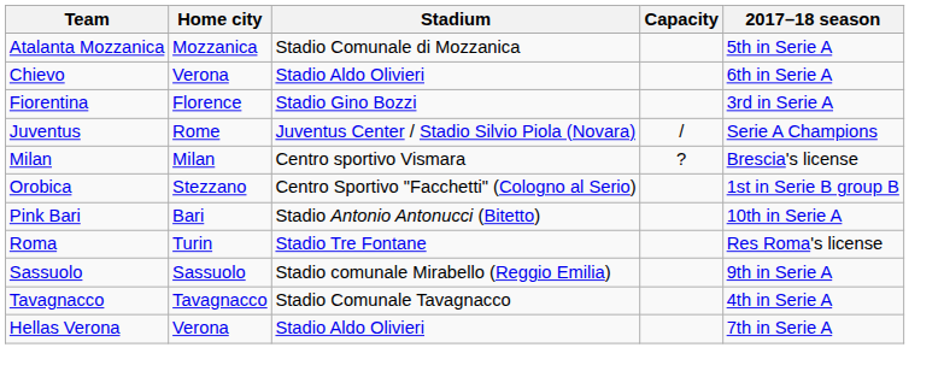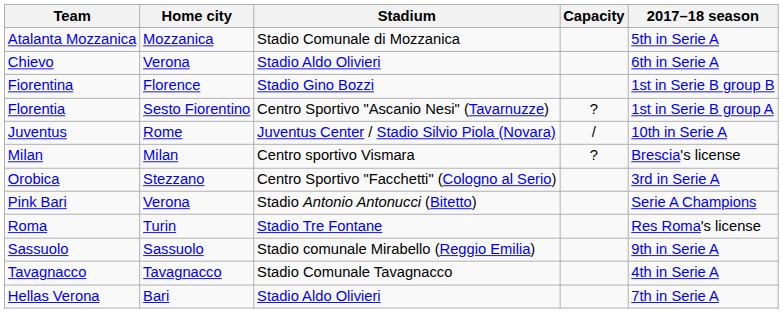 <table class="wikitable sortable">
 <tr>
 <th>Team</th>
 <th>Home city</th>
 <th>Stadium</th>
 <th>Capacity</th>
 <th>2017–18 season</th>
 </tr>
 <tr>
 <td><a href='#'>Atalanta Mozzanica</a></td>
 <td><a href='#'>Mozzanica</a></td>
 <td>Stadio Comunale di Mozzanica</td>
 <td style="text-align:center;"></td>
 <td><a href='#'>5th in Serie A</a></td>
 </tr>
 <tr>
 <td><a href='#'>Chievo</a></td>
 <td><a href='#'>Verona</a></td>
 <td><a href='#'>Stadio Aldo Olivieri</a></td>
 <td style="text-align:center;"></td>
 <td><a href='#'>6th in Serie A</a></td>
 </tr>
 <tr>
 <td><a href='#'>Fiorentina</a></td>
 <td><a href='#'>Florence</a></td>
 <td><a href='#'>Stadio Gino Bozzi</a></td>
 <td style="text-align:center;"></td>
-<td><a href='#'>3rd in Serie A</a></td>
+<td><a href='#'>1st in Serie B group B</a></td>
+</tr>
+<tr>
+<td><a href='#'>Florentia</a></td>
+<td><a href='#'>Sesto Fiorentino</a></td>
+<td>Centro Sportivo "Ascanio Nesi" (<a href='#'>Tavarnuzze</a>)</td>
+<td style="text-align:center;">?</td>
+<td><a href='#'>1st in Serie B group A</a></td>
 </tr>
 <tr>
 <td><a href='#'>Juventus</a></td>
 <td><a href='#'>Rome</a></td>
 <td><a href='#'>Juventus Center</a> / <a href='#'>Stadio Silvio Piola (Novara)</a></td>
 <td style="text-align:center;"> / </td>
-<td><a href='#'>Serie A Champions</a></td>
+<td><a href='#'>10th in Serie A</a></td>
 </tr>
 <tr>
 <td><a href='#'>Milan</a></td>
 <td><a href='#'>Milan</a></td>
 <td>Centro sportivo Vismara</td>
 <td style="text-align:center;">?</td>
 <td><a href='#'>Brescia</a>'s license</td>
 </tr>
 <tr>
 <td><a href='#'>Orobica</a></td>
 <td><a href='#'>Stezzano</a></td>
 <td>Centro Sportivo "Facchetti" (<a href='#'>Cologno al Serio</a>)</td>
 <td style="text-align:center;"></td>
-<td><a href='#'>1st in Serie B group B</a></td>
+<td><a href='#'>3rd in Serie A</a></td>
 </tr>
 <tr>
 <td><a href='#'>Pink Bari</a></td>
-<td><a href='#'>Bari</a></td>
+<td><a href='#'>Verona</a></td>
 <td>Stadio <em>Antonio Antonucci</em> (<a href='#'>Bitetto</a>)</td>
 <td style="text-align:center;"></td>
-<td><a href='#'>10th in Serie A</a></td>
+<td><a href='#'>Serie A Champions</a></td>
 </tr>
 <tr>
 <td><a href='#'>Roma</a></td>
 <td><a href='#'>Turin</a></td>
 <td><a href='#'>Stadio Tre Fontane</a></td>
 <td style="text-align:center;"></td>
 <td><a href='#'>Res Roma</a>'s license</td>
 </tr>
 <tr>
 <td><a href='#'>Sassuolo</a></td>
 <td><a href='#'>Sassuolo</a></td>
 <td>Stadio comunale Mirabello (<a href='#'>Reggio Emilia</a>)</td>
 <td style="text-align:center;"></td>
 <td><a href='#'>9th in Serie A</a></td>
 </tr>
 <tr>
 <td><a href='#'>Tavagnacco</a></td>
 <td><a href='#'>Tavagnacco</a></td>
 <td>Stadio Comunale Tavagnacco</td>
 <td style="text-align:center;"></td>
 <td><a href='#'>4th in Serie A</a></td>
 </tr>
 <tr>
 <td><a href='#'>Hellas Verona</a></td>
-<td><a href='#'>Verona</a></td>
+<td><a href='#'>Bari</a></td>
 <td><a href='#'>Stadio Aldo Olivieri</a></td>
 <td style="text-align:center;"></td>
 <td><a href='#'>7th in Serie A</a></td>
 </tr>
 </table>
